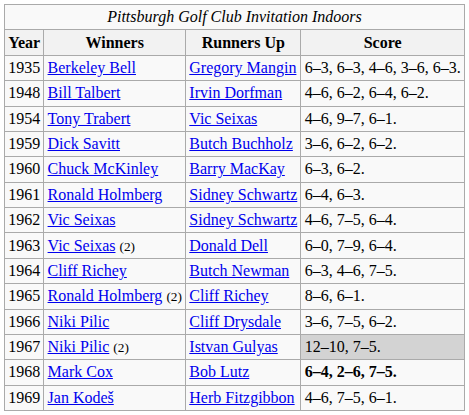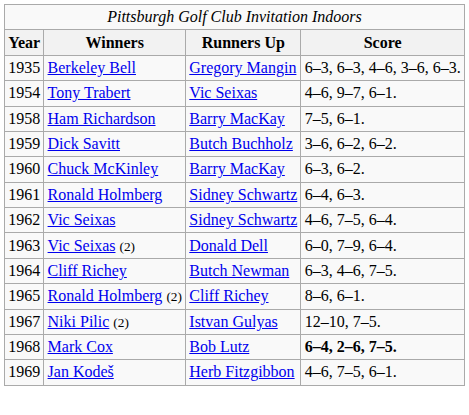 <table class="wikitable sortable">
 <tr>
 <td colspan=4 align=center><em>Pittsburgh Golf Club Invitation Indoors</em></td>
 </tr>
 <tr>
 <th>Year</th>
 <th>Winners</th>
 <th>Runners Up</th>
 <th>Score</th>
 </tr>
 <tr>
 <td>1935</td>
 <td> <a href='#'>Berkeley Bell</a></td>
 <td> <a href='#'>Gregory Mangin</a></td>
 <td>6–3, 6–3, 4–6, 3–6, 6–3.</td>
 </tr>
 <tr>
-<td>1948</td>
-<td> <a href='#'>Bill Talbert</a></td>
-<td> <a href='#'>Irvin Dorfman</a></td>
-<td>4–6, 6–2, 6–4, 6–2.</td>
-</tr>
-<tr>
 <td>1954</td>
 <td> <a href='#'>Tony Trabert</a></td>
 <td> <a href='#'>Vic Seixas</a></td>
 <td>4–6, 9–7, 6–1.</td>
+</tr>
+<tr>
+<td>1958</td>
+<td> <a href='#'>Ham Richardson</a></td>
+<td> <a href='#'>Barry MacKay</a></td>
+<td>7–5, 6–1.</td>
 </tr>
 <tr>
 <td>1959</td>
 <td> <a href='#'>Dick Savitt</a></td>
 <td> <a href='#'>Butch Buchholz</a></td>
 <td>3–6, 6–2, 6–2.</td>
 </tr>
 <tr>
 <td>1960</td>
 <td> <a href='#'>Chuck McKinley</a></td>
 <td> <a href='#'>Barry MacKay</a></td>
 <td>6–3, 6–2.</td>
 </tr>
 <tr>
 <td>1961</td>
 <td> <a href='#'>Ronald Holmberg</a></td>
 <td> <a href='#'>Sidney Schwartz</a></td>
 <td>6–4, 6–3.</td>
 </tr>
 <tr>
 <td>1962</td>
 <td> <a href='#'>Vic Seixas</a></td>
 <td> <a href='#'>Sidney Schwartz</a></td>
 <td>4–6, 7–5, 6–4.</td>
 </tr>
 <tr>
 <td>1963</td>
 <td> <a href='#'>Vic Seixas</a> <small>(2)</small></td>
 <td> <a href='#'>Donald Dell</a></td>
 <td>6–0, 7–9, 6–4.</td>
 </tr>
 <tr>
 <td>1964</td>
 <td> <a href='#'>Cliff Richey</a></td>
 <td> <a href='#'>Butch Newman</a></td>
 <td>6–3, 4–6, 7–5.</td>
 </tr>
 <tr>
 <td>1965</td>
 <td> <a href='#'>Ronald Holmberg</a> <small>(2)</small></td>
 <td> <a href='#'>Cliff Richey</a></td>
 <td>8–6, 6–1.</td>
 </tr>
 <tr>
-<td>1966</td>
-<td> <a href='#'>Niki Pilic</a></td>
-<td> <a href='#'>Cliff Drysdale</a></td>
-<td>3–6, 7–5, 6–2.</td>
-</tr>
-<tr>
 <td>1967</td>
 <td> <a href='#'>Niki Pilic</a> <small>(2)</small></td>
 <td> <a href='#'>Istvan Gulyas</a></td>
-<td style="background: lightgrey;">12–10, 7–5.</td>
+<td>12–10, 7–5.</td>
 </tr>
 <tr>
 <td>1968</td>
 <td> <a href='#'>Mark Cox</a></td>
 <td> <a href='#'>Bob Lutz</a></td>
 <td><strong>6–4, 2–6, 7–5.</strong></td>
 </tr>
 <tr>
 <td>1969</td>
 <td> <a href='#'>Jan Kodeš</a></td>
 <td>  <a href='#'>Herb Fitzgibbon</a></td>
 <td>4–6, 7–5, 6–1.</td>
 </tr>
 <tr>
 </tr>
 </table>
